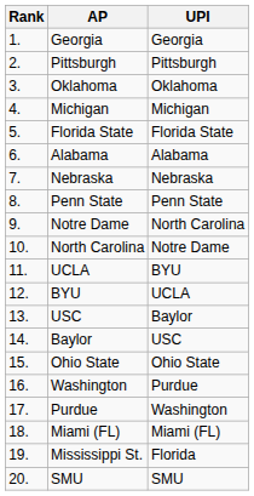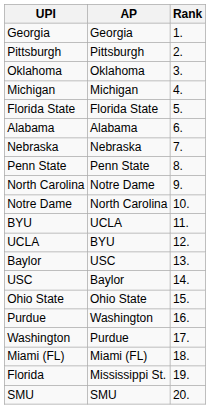 <table class="wikitable">
 <tr>
+<th>UPI</th>
+<th>AP</th>
 <th>Rank</th>
-<th>AP</th>
-<th>UPI</th>
 </tr>
 <tr>
-<td>1.</td>
 <td>Georgia</td>
 <td>Georgia</td>
+<td>1.</td>
 </tr>
 <tr>
-<td>2.</td>
 <td>Pittsburgh</td>
 <td>Pittsburgh</td>
+<td>2.</td>
 </tr>
 <tr>
-<td>3.</td>
 <td>Oklahoma</td>
 <td>Oklahoma</td>
+<td>3.</td>
 </tr>
 <tr>
-<td>4.</td>
 <td>Michigan</td>
 <td>Michigan</td>
+<td>4.</td>
 </tr>
 <tr>
-<td>5.</td>
 <td>Florida State</td>
 <td>Florida State</td>
+<td>5.</td>
 </tr>
 <tr>
-<td>6.</td>
 <td>Alabama</td>
 <td>Alabama</td>
+<td>6.</td>
 </tr>
 <tr>
-<td>7.</td>
 <td>Nebraska</td>
 <td>Nebraska</td>
+<td>7.</td>
 </tr>
 <tr>
-<td>8.</td>
 <td>Penn State</td>
 <td>Penn State</td>
+<td>8.</td>
 </tr>
 <tr>
+<td>North Carolina</td>
+<td>Notre Dame</td>
 <td>9.</td>
+</tr>
+<tr>
 <td>Notre Dame</td>
 <td>North Carolina</td>
+<td>10.</td>
 </tr>
 <tr>
-<td>10.</td>
-<td>North Carolina</td>
-<td>Notre Dame</td>
+<td>BYU</td>
+<td>UCLA</td>
+<td>11.</td>
 </tr>
 <tr>
-<td>11.</td>
 <td>UCLA</td>
 <td>BYU</td>
+<td>12.</td>
 </tr>
 <tr>
-<td>12.</td>
-<td>BYU</td>
-<td>UCLA</td>
+<td>Baylor</td>
+<td>USC</td>
+<td>13.</td>
 </tr>
 <tr>
-<td>13.</td>
 <td>USC</td>
 <td>Baylor</td>
+<td>14.</td>
 </tr>
 <tr>
-<td>14.</td>
-<td>Baylor</td>
-<td>USC</td>
+<td>Ohio State</td>
+<td>Ohio State</td>
+<td>15.</td>
 </tr>
 <tr>
-<td>15.</td>
-<td>Ohio State</td>
-<td>Ohio State</td>
+<td>Purdue</td>
+<td>Washington</td>
+<td>16.</td>
 </tr>
 <tr>
-<td>16.</td>
 <td>Washington</td>
 <td>Purdue</td>
+<td>17.</td>
 </tr>
 <tr>
-<td>17.</td>
-<td>Purdue</td>
-<td>Washington</td>
+<td>Miami (FL)</td>
+<td>Miami (FL)</td>
+<td>18.</td>
 </tr>
 <tr>
-<td>18.</td>
-<td>Miami (FL)</td>
-<td>Miami (FL)</td>
+<td>Florida</td>
+<td>Mississippi St.</td>
+<td>19.</td>
 </tr>
 <tr>
-<td>19.</td>
-<td>Mississippi St.</td>
-<td>Florida</td>
-</tr>
-<tr>
-<td>20.</td>
 <td>SMU</td>
 <td>SMU</td>
+<td>20.</td>
 </tr>
 </table>
